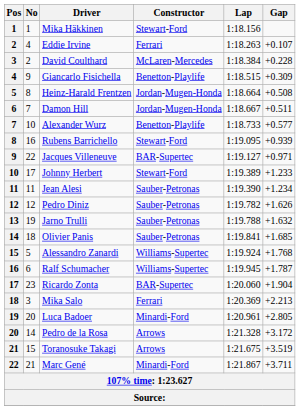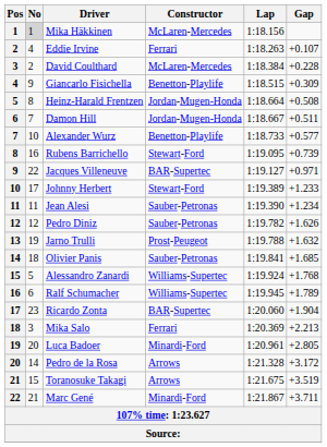 <table class="wikitable sortable" style="font-size: 95%;">
 <tr>
 <th>Pos</th>
 <th>No</th>
 <th>Driver</th>
 <th>Constructor</th>
 <th>Lap</th>
 <th>Gap</th>
 </tr>
 <tr>
 <th>1</th>
-<td>1</td>
+<td style="background: lightgrey;">1</td>
 <td> <a href='#'>Mika Häkkinen</a></td>
-<td><a href='#'>Stewart</a>-<a href='#'>Ford</a></td>
+<td><a href='#'>McLaren</a>-<a href='#'>Mercedes</a></td>
 <td>1:18.156</td>
 <td></td>
 </tr>
 <tr>
 <th>2</th>
 <td>4</td>
 <td> <a href='#'>Eddie Irvine</a></td>
 <td><a href='#'>Ferrari</a></td>
 <td>1:18.263</td>
 <td>+0.107</td>
 </tr>
 <tr>
 <th>3</th>
 <td>2</td>
 <td> <a href='#'>David Coulthard</a></td>
 <td><a href='#'>McLaren</a>-<a href='#'>Mercedes</a></td>
 <td>1:18.384</td>
 <td>+0.228</td>
 </tr>
 <tr>
 <th>4</th>
 <td>9</td>
 <td> <a href='#'>Giancarlo Fisichella</a></td>
 <td><a href='#'>Benetton</a>-<a href='#'>Playlife</a></td>
 <td>1:18.515</td>
 <td>+0.309</td>
 </tr>
 <tr>
 <th>5</th>
 <td>8</td>
 <td> <a href='#'>Heinz-Harald Frentzen</a></td>
 <td><a href='#'>Jordan</a>-<a href='#'>Mugen-Honda</a></td>
 <td>1:18.664</td>
 <td>+0.508</td>
 </tr>
 <tr>
 <th>6</th>
 <td>7</td>
 <td> <a href='#'>Damon Hill</a></td>
 <td><a href='#'>Jordan</a>-<a href='#'>Mugen-Honda</a></td>
 <td>1:18.667</td>
 <td>+0.511</td>
 </tr>
 <tr>
 <th>7</th>
 <td>10</td>
 <td> <a href='#'>Alexander Wurz</a></td>
 <td><a href='#'>Benetton</a>-<a href='#'>Playlife</a></td>
 <td>1:18.733</td>
 <td>+0.577</td>
 </tr>
 <tr>
 <th>8</th>
 <td>16</td>
 <td> <a href='#'>Rubens Barrichello</a></td>
 <td><a href='#'>Stewart</a>-<a href='#'>Ford</a></td>
 <td>1:19.095</td>
-<td>+0.939</td>
+<td>+0.739</td>
 </tr>
 <tr>
 <th>9</th>
 <td>22</td>
 <td> <a href='#'>Jacques Villeneuve</a></td>
 <td><a href='#'>BAR</a>-<a href='#'>Supertec</a></td>
 <td>1:19.127</td>
 <td>+0.971</td>
 </tr>
 <tr>
 <th>10</th>
 <td>17</td>
 <td> <a href='#'>Johnny Herbert</a></td>
 <td><a href='#'>Stewart</a>-<a href='#'>Ford</a></td>
 <td>1:19.389</td>
 <td>+1.233</td>
 </tr>
 <tr>
 <th>11</th>
 <td>11</td>
 <td> <a href='#'>Jean Alesi</a></td>
 <td><a href='#'>Sauber</a>-<a href='#'>Petronas</a></td>
 <td>1:19.390</td>
 <td>+1.234</td>
 </tr>
 <tr>
 <th>12</th>
 <td>12</td>
 <td> <a href='#'>Pedro Diniz</a></td>
 <td><a href='#'>Sauber</a>-<a href='#'>Petronas</a></td>
 <td>1:19.782</td>
 <td>+1.626</td>
 </tr>
 <tr>
 <th>13</th>
 <td>19</td>
 <td> <a href='#'>Jarno Trulli</a></td>
-<td><a href='#'>Sauber</a>-<a href='#'>Petronas</a></td>
+<td><a href='#'>Prost</a>-<a href='#'>Peugeot</a></td>
 <td>1:19.788</td>
 <td>+1.632</td>
 </tr>
 <tr>
 <th>14</th>
 <td>18</td>
 <td> <a href='#'>Olivier Panis</a></td>
 <td><a href='#'>Sauber</a>-<a href='#'>Petronas</a></td>
 <td>1:19.841</td>
 <td>+1.685</td>
 </tr>
 <tr>
 <th>15</th>
 <td>5</td>
 <td> <a href='#'>Alessandro Zanardi</a></td>
 <td><a href='#'>Williams</a>-<a href='#'>Supertec</a></td>
 <td>1:19.924</td>
 <td>+1.768</td>
 </tr>
 <tr>
 <th>16</th>
 <td>6</td>
 <td> <a href='#'>Ralf Schumacher</a></td>
 <td><a href='#'>Williams</a>-<a href='#'>Supertec</a></td>
 <td>1:19.945</td>
-<td>+1.787</td>
+<td>+1.789</td>
 </tr>
 <tr>
 <th>17</th>
 <td>23</td>
 <td> <a href='#'>Ricardo Zonta</a></td>
 <td><a href='#'>BAR</a>-<a href='#'>Supertec</a></td>
 <td>1:20.060</td>
 <td>+1.904</td>
 </tr>
 <tr>
 <th>18</th>
 <td>3</td>
 <td> <a href='#'>Mika Salo</a></td>
 <td><a href='#'>Ferrari</a></td>
 <td>1:20.369</td>
 <td>+2.213</td>
 </tr>
 <tr>
 <th>19</th>
 <td>20</td>
 <td> <a href='#'>Luca Badoer</a></td>
 <td><a href='#'>Minardi</a>-<a href='#'>Ford</a></td>
 <td>1:20.961</td>
 <td>+2.805</td>
 </tr>
 <tr>
 <th>20</th>
 <td>14</td>
 <td> <a href='#'>Pedro de la Rosa</a></td>
 <td><a href='#'>Arrows</a></td>
 <td>1:21.328</td>
 <td>+3.172</td>
 </tr>
 <tr>
 <th>21</th>
 <td>15</td>
 <td> <a href='#'>Toranosuke Takagi</a></td>
 <td><a href='#'>Arrows</a></td>
 <td>1:21.675</td>
 <td>+3.519</td>
 </tr>
 <tr>
 <th>22</th>
 <td>21</td>
 <td> <a href='#'>Marc Gené</a></td>
 <td><a href='#'>Minardi</a>-<a href='#'>Ford</a></td>
 <td>1:21.867</td>
 <td>+3.711</td>
 </tr>
 <tr>
 <th colspan="6"><a href='#'>107% time</a>: 1:23.627</th>
 </tr>
 <tr>
 <th colspan="6">Source:</th>
 </tr>
 <tr>
 </tr>
 </table>
